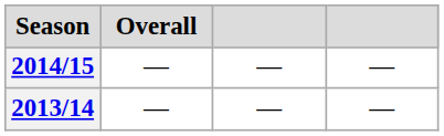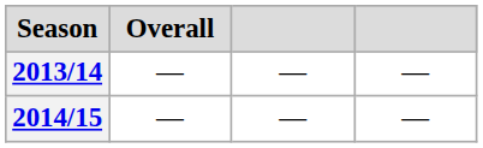 <table class="wikitable plainrowheaders" style="background:#fff; font-size:86%; line-height:16px; border:gray solid 1px;">
 <tr style="background:#ccc; text-align:center;">
 <th scope="col" style="background:#dcdcdc; width:45px;">Season</th>
 <th scope="col" style="background:#dcdcdc; width:55px;">Overall</th>
 <th scope="col" style="background:#dcdcdc; width:55px;"></th>
 <th scope="col" style="background:#dcdcdc; width:55px;"></th>
 </tr>
 <tr>
+<th scope="row" style="text-align:center;"><a href='#'>2013/14</a></th>
+<td align=center>—</td>
+<td align=center>—</td>
+<td align=center>—</td>
+</tr>
+<tr>
 <th scope="row" style="text-align:center;"><a href='#'>2014/15</a></th>
 <td align=center>—</td>
 <td align=center>—</td>
 <td align=center>—</td>
 </tr>
-<tr>
-<th scope="row" style="text-align:center;"><a href='#'>2013/14</a></th>
-<td align=center>—</td>
-<td align=center>—</td>
-<td align=center>—</td>
-</tr>
 </table>
